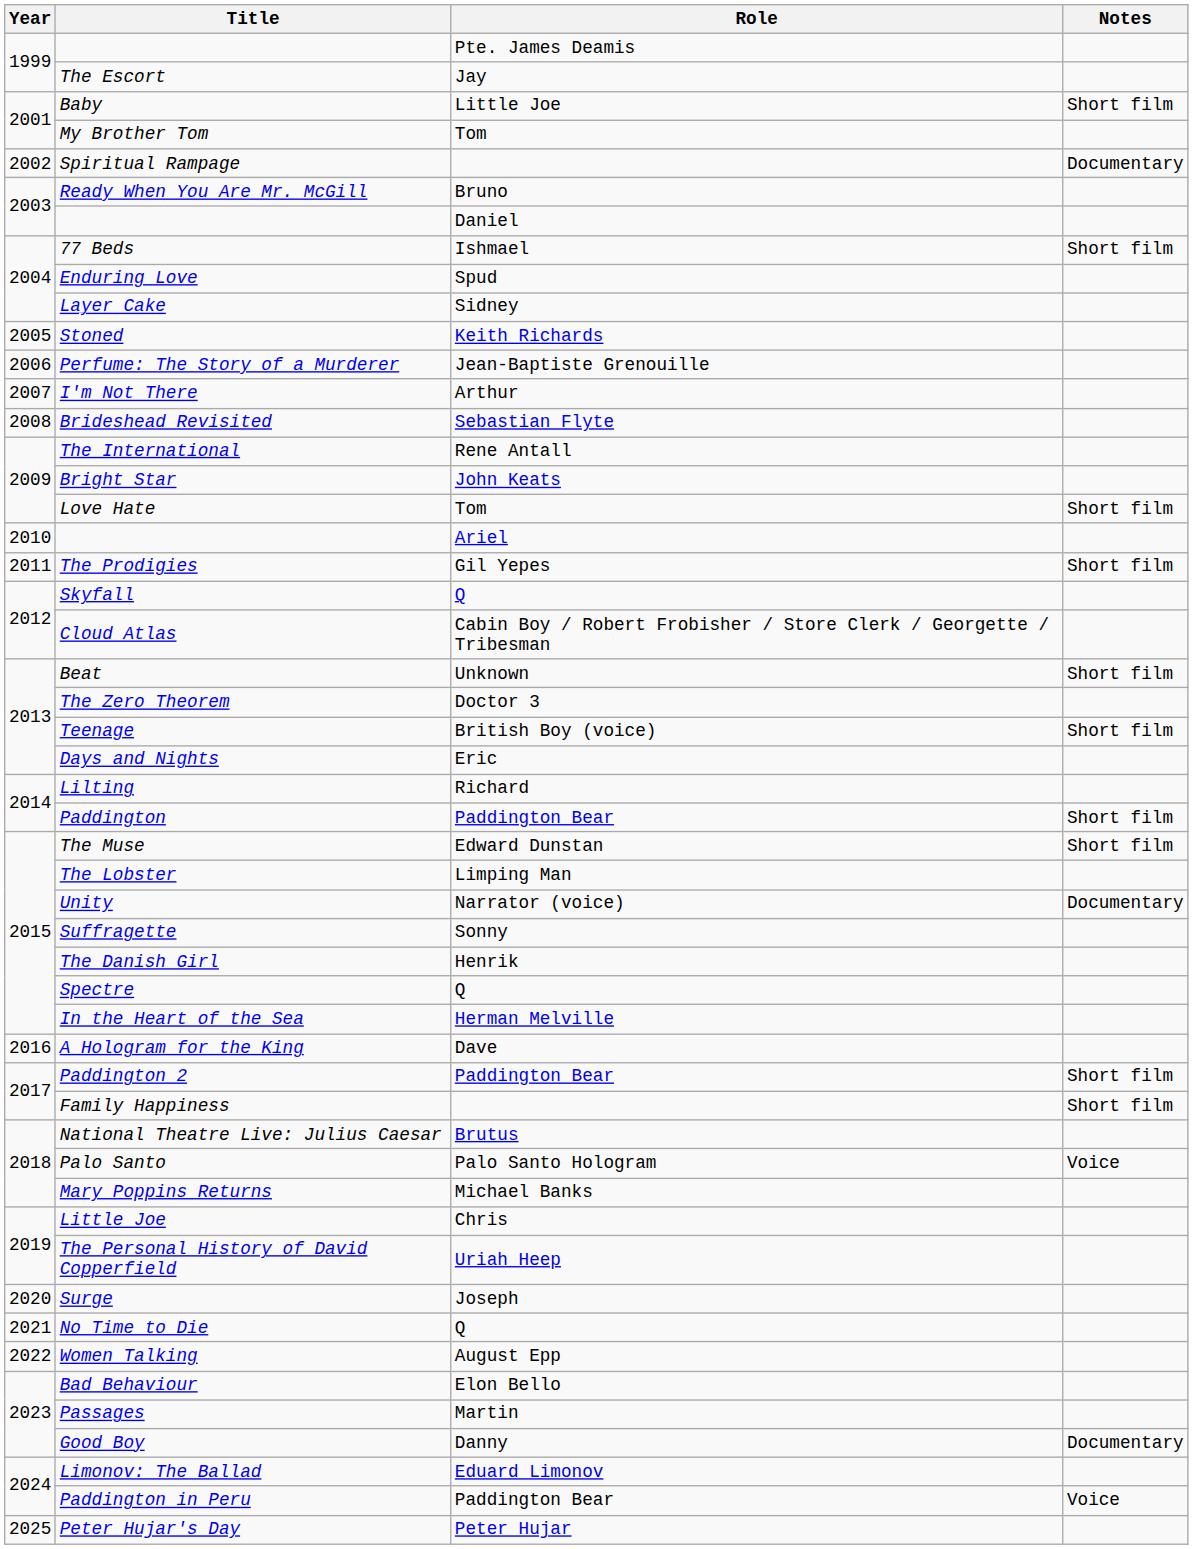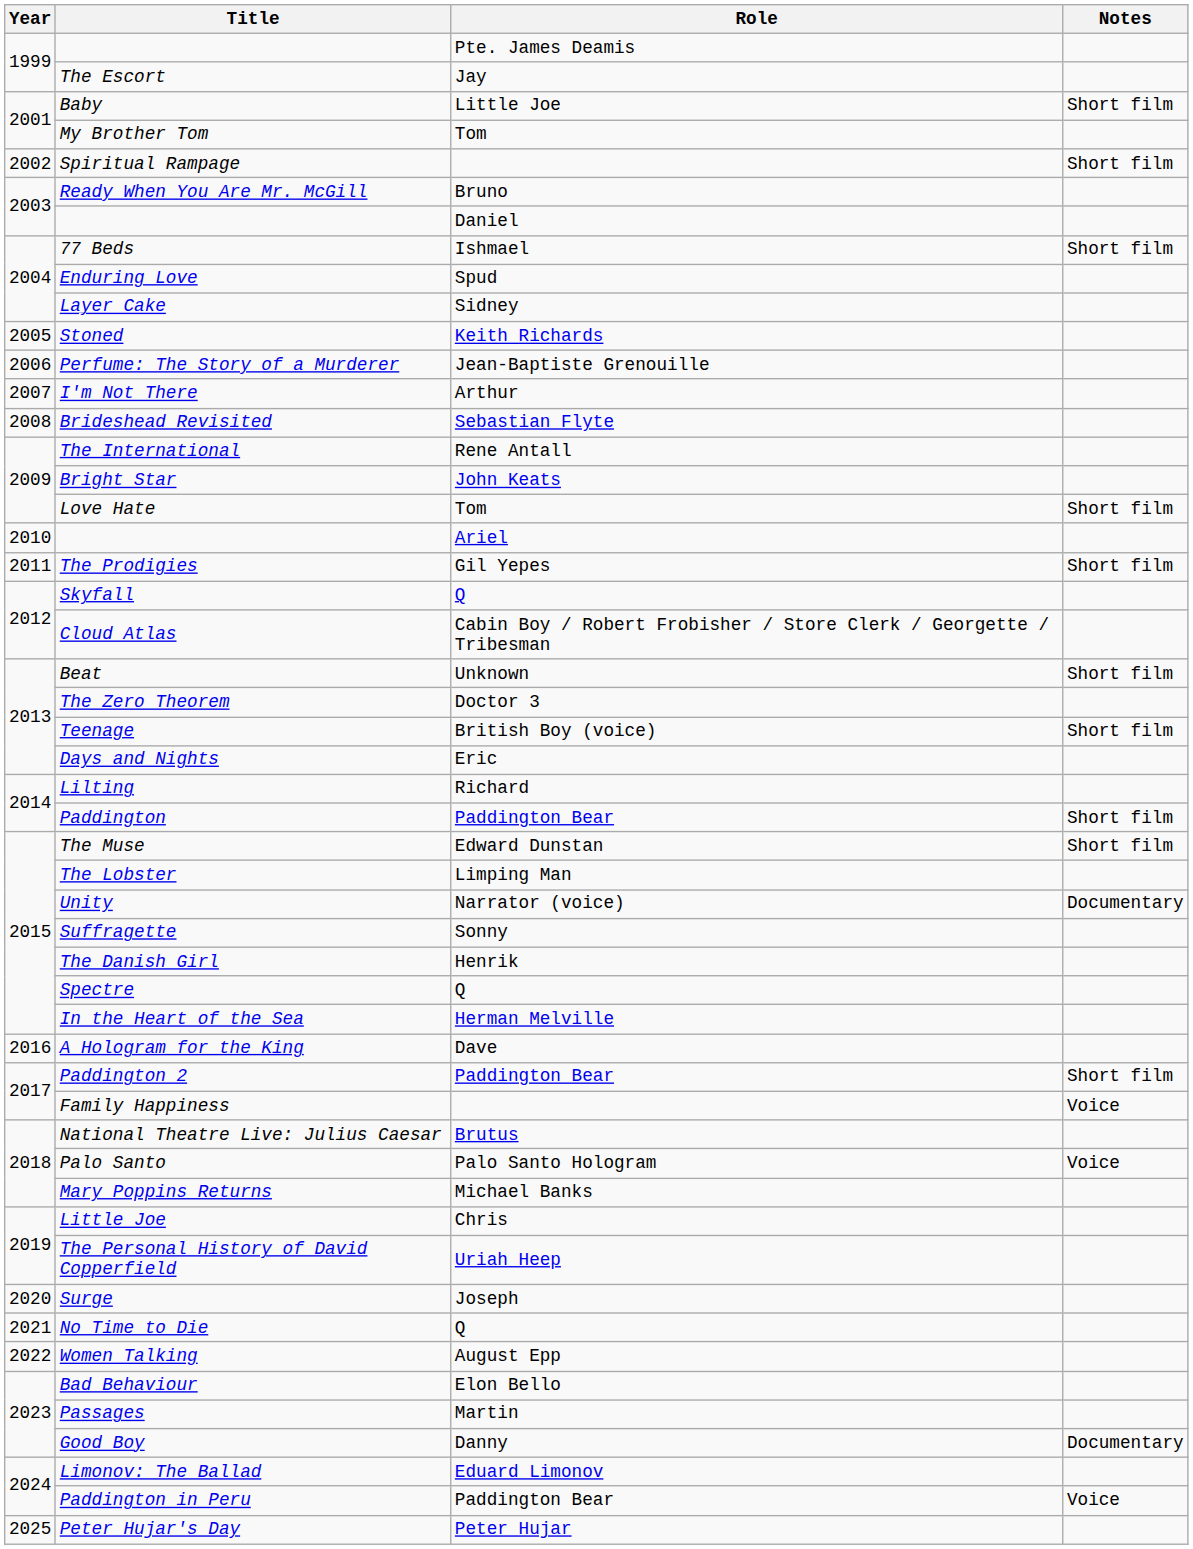 <table class="wikitable sortable">
 <tr>
 <th>Year</th>
 <th>Title</th>
 <th>Role</th>
 <th class="unsortable">Notes</th>
 </tr>
 <tr>
 <td rowspan="2">1999</td>
 <td><em></em></td>
 <td>Pte. James Deamis</td>
 <td></td>
 </tr>
 <tr>
 <td><em>The Escort</em></td>
 <td>Jay</td>
 <td></td>
 </tr>
 <tr>
 <td rowspan="2">2001</td>
 <td><em>Baby</em></td>
 <td>Little Joe</td>
 <td>Short film</td>
 </tr>
 <tr>
 <td><em>My Brother Tom</em></td>
 <td>Tom</td>
 <td></td>
 </tr>
 <tr>
 <td>2002</td>
 <td><em>Spiritual Rampage</em></td>
 <td></td>
-<td>Documentary</td>
+<td>Short film</td>
 </tr>
 <tr>
 <td rowspan="2">2003</td>
 <td><em><a href='#'>Ready When You Are Mr. McGill</a></em></td>
 <td>Bruno</td>
 <td></td>
 </tr>
 <tr>
 <td><em></em></td>
 <td>Daniel</td>
 <td></td>
 </tr>
 <tr>
 <td rowspan="3">2004</td>
 <td><em>77 Beds</em></td>
 <td>Ishmael</td>
 <td>Short film</td>
 </tr>
 <tr>
 <td><em><a href='#'>Enduring Love</a></em></td>
 <td>Spud</td>
 <td></td>
 </tr>
 <tr>
 <td><em><a href='#'>Layer Cake</a></em></td>
 <td>Sidney</td>
 <td></td>
 </tr>
 <tr>
 <td>2005</td>
 <td><em><a href='#'>Stoned</a></em></td>
 <td><a href='#'>Keith Richards</a></td>
 <td></td>
 </tr>
 <tr>
 <td>2006</td>
 <td><em><a href='#'>Perfume: The Story of a Murderer</a></em></td>
 <td>Jean-Baptiste Grenouille</td>
 <td></td>
 </tr>
 <tr>
 <td>2007</td>
 <td><em><a href='#'>I'm Not There</a></em></td>
 <td>Arthur</td>
 <td></td>
 </tr>
 <tr>
 <td>2008</td>
 <td><em><a href='#'>Brideshead Revisited</a></em></td>
 <td><a href='#'>Sebastian Flyte</a></td>
 <td></td>
 </tr>
 <tr>
 <td rowspan="3">2009</td>
 <td><em><a href='#'>The International</a></em></td>
 <td>Rene Antall</td>
 <td></td>
 </tr>
 <tr>
 <td><em><a href='#'>Bright Star</a></em></td>
 <td><a href='#'>John Keats</a></td>
 <td></td>
 </tr>
 <tr>
 <td><em>Love Hate</em></td>
 <td>Tom</td>
 <td>Short film</td>
 </tr>
 <tr>
 <td>2010</td>
 <td><em></em></td>
 <td><a href='#'>Ariel</a></td>
 <td></td>
 </tr>
 <tr>
 <td>2011</td>
 <td><em><a href='#'>The Prodigies</a></em></td>
 <td>Gil Yepes</td>
 <td>Short film</td>
 </tr>
 <tr>
 <td rowspan="2">2012</td>
 <td><em><a href='#'>Skyfall</a></em></td>
 <td><a href='#'>Q</a></td>
 <td></td>
 </tr>
 <tr>
 <td><em><a href='#'>Cloud Atlas</a></em></td>
 <td>Cabin Boy / Robert Frobisher / Store Clerk / Georgette / Tribesman</td>
 <td></td>
 </tr>
 <tr>
 <td rowspan="4">2013</td>
 <td><em>Beat</em></td>
 <td>Unknown</td>
 <td>Short film</td>
 </tr>
 <tr>
 <td><em><a href='#'>The Zero Theorem</a></em></td>
 <td>Doctor 3</td>
 <td></td>
 </tr>
 <tr>
 <td><em><a href='#'>Teenage</a></em></td>
 <td>British Boy (voice)</td>
 <td>Short film</td>
 </tr>
 <tr>
 <td><em><a href='#'>Days and Nights</a></em></td>
 <td>Eric</td>
 <td></td>
 </tr>
 <tr>
 <td rowspan="2">2014</td>
 <td><em><a href='#'>Lilting</a></em></td>
 <td>Richard</td>
 <td></td>
 </tr>
 <tr>
 <td><em><a href='#'>Paddington</a></em></td>
 <td><a href='#'>Paddington Bear</a></td>
 <td>Short film</td>
 </tr>
 <tr>
 <td rowspan="7">2015</td>
 <td><em>The Muse</em></td>
 <td>Edward Dunstan</td>
 <td>Short film</td>
 </tr>
 <tr>
 <td><em><a href='#'>The Lobster</a></em></td>
 <td>Limping Man</td>
 <td></td>
 </tr>
 <tr>
 <td><em><a href='#'>Unity</a></em></td>
 <td>Narrator (voice)</td>
 <td>Documentary</td>
 </tr>
 <tr>
 <td><em><a href='#'>Suffragette</a></em></td>
 <td>Sonny</td>
 <td></td>
 </tr>
 <tr>
 <td><em><a href='#'>The Danish Girl</a></em></td>
 <td>Henrik</td>
 <td></td>
 </tr>
 <tr>
 <td><em><a href='#'>Spectre</a></em></td>
 <td>Q</td>
 <td></td>
 </tr>
 <tr>
 <td><em><a href='#'>In the Heart of the Sea</a></em></td>
 <td><a href='#'>Herman Melville</a></td>
 <td></td>
 </tr>
 <tr>
 <td>2016</td>
 <td><em><a href='#'>A Hologram for the King</a></em></td>
 <td>Dave</td>
 <td></td>
 </tr>
 <tr>
 <td rowspan="2">2017</td>
 <td><em><a href='#'>Paddington 2</a></em></td>
 <td><a href='#'>Paddington Bear</a></td>
 <td>Short film</td>
 </tr>
 <tr>
 <td><em>Family Happiness</em></td>
 <td></td>
-<td>Short film</td>
+<td>Voice</td>
 </tr>
 <tr>
 <td rowspan="3">2018</td>
 <td><em>National Theatre Live: Julius Caesar</em></td>
 <td><a href='#'>Brutus</a></td>
 <td></td>
 </tr>
 <tr>
 <td><em>Palo Santo</em></td>
 <td>Palo Santo Hologram</td>
 <td>Voice</td>
 </tr>
 <tr>
 <td><em><a href='#'>Mary Poppins Returns</a></em></td>
 <td>Michael Banks</td>
 <td></td>
 </tr>
 <tr>
 <td rowspan="2">2019</td>
 <td><em><a href='#'>Little Joe</a></em></td>
 <td>Chris</td>
 <td></td>
 </tr>
 <tr>
 <td><em><a href='#'>The Personal History of David Copperfield</a></em></td>
 <td><a href='#'>Uriah Heep</a></td>
 <td></td>
 </tr>
 <tr>
 <td>2020</td>
 <td><em><a href='#'>Surge</a></em></td>
 <td>Joseph</td>
 <td></td>
 </tr>
 <tr>
 <td>2021</td>
 <td><em><a href='#'>No Time to Die</a></em></td>
 <td>Q</td>
 <td></td>
 </tr>
 <tr>
 <td>2022</td>
 <td><em><a href='#'>Women Talking</a></em></td>
 <td>August Epp</td>
 <td></td>
 </tr>
 <tr>
 <td rowspan="3">2023</td>
 <td><em><a href='#'>Bad Behaviour</a></em></td>
 <td>Elon Bello</td>
 <td></td>
 </tr>
 <tr>
 <td><em><a href='#'>Passages</a></em></td>
 <td>Martin</td>
 <td></td>
 </tr>
 <tr>
 <td><em><a href='#'>Good Boy</a></em></td>
 <td>Danny</td>
 <td>Documentary</td>
 </tr>
 <tr>
 <td rowspan="2">2024</td>
 <td><em><a href='#'>Limonov: The Ballad</a></em></td>
 <td><a href='#'>Eduard Limonov</a></td>
 <td></td>
 </tr>
 <tr>
 <td><em><a href='#'>Paddington in Peru</a></em></td>
 <td>Paddington Bear</td>
 <td>Voice</td>
 </tr>
 <tr>
 <td>2025</td>
 <td><em><a href='#'>Peter Hujar's Day</a></em></td>
 <td><a href='#'>Peter Hujar</a></td>
 <td></td>
 </tr>
 </table>
